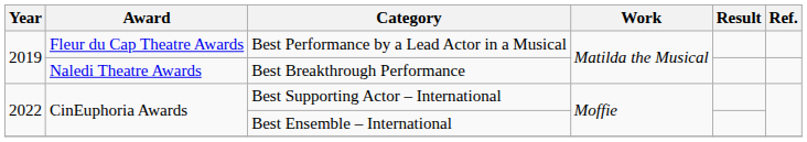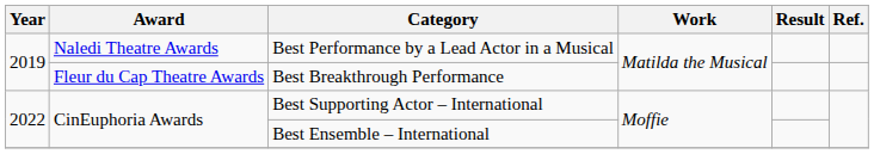 <table class="wikitable plainrowheaders">
 <tr>
 <th>Year</th>
 <th>Award</th>
 <th>Category</th>
 <th>Work</th>
 <th>Result</th>
 <th>Ref.</th>
 </tr>
 <tr>
 <td rowspan="2">2019</td>
-<td><a href='#'>Fleur du Cap Theatre Awards</a></td>
+<td><a href='#'>Naledi Theatre Awards</a></td>
 <td>Best Performance by a Lead Actor in a Musical</td>
 <td rowspan="2"><em>Matilda the Musical</em></td>
 <td></td>
 <td></td>
 </tr>
 <tr>
-<td><a href='#'>Naledi Theatre Awards</a></td>
+<td><a href='#'>Fleur du Cap Theatre Awards</a></td>
 <td>Best Breakthrough Performance</td>
 <td></td>
 <td></td>
 </tr>
 <tr>
 <td rowspan="2">2022</td>
 <td rowspan="2">CinEuphoria Awards</td>
 <td>Best Supporting Actor – International</td>
 <td rowspan="2"><em>Moffie</em></td>
 <td></td>
 <td rowspan="2"></td>
 </tr>
 <tr>
 <td>Best Ensemble – International</td>
 <td></td>
 </tr>
 <tr>
 </tr>
 </table>
